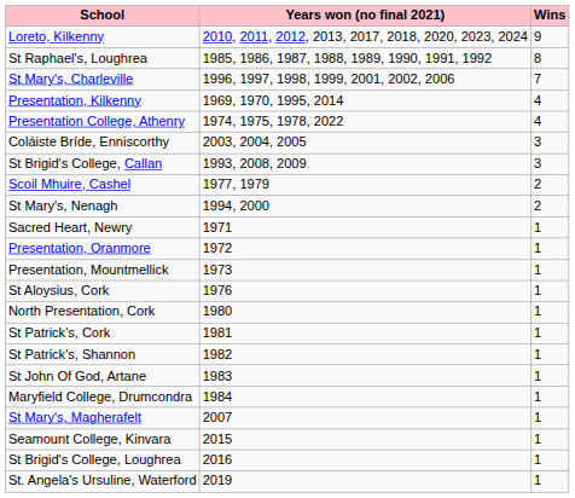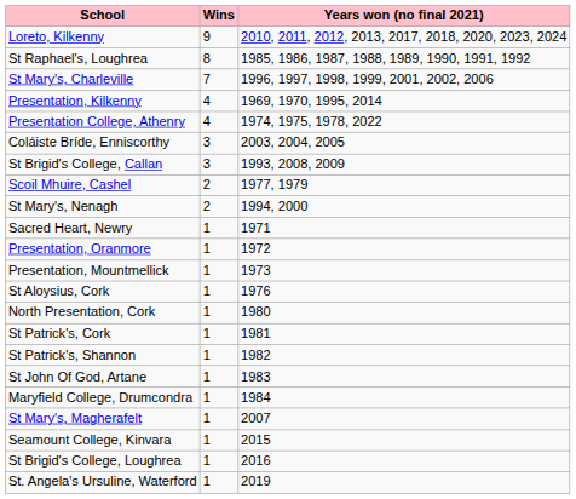 <table class="wikitable">
 <tr>
 <th style="background:pink;"><strong>School</strong></th>
+<th style="background:pink;"><strong>Wins</strong></th>
 <th style="background:pink;"><strong>Years won (no final 2021)</strong></th>
-<th style="background:pink;"><strong>Wins</strong></th>
 </tr>
 <tr>
 <td><a href='#'>Loreto, Kilkenny</a></td>
+<td>9</td>
 <td><a href='#'>2010</a>, <a href='#'>2011</a>, <a href='#'>2012</a>, 2013, 2017, 2018, 2020, 2023, 2024</td>
-<td>9</td>
 </tr>
 <tr>
 <td>St Raphael's, Loughrea</td>
+<td>8</td>
 <td>1985, 1986, 1987, 1988, 1989, 1990, 1991, 1992</td>
-<td>8</td>
 </tr>
 <tr>
 <td><a href='#'>St Mary's, Charleville</a></td>
+<td>7</td>
 <td>1996, 1997, 1998, 1999, 2001, 2002, 2006</td>
-<td>7</td>
 </tr>
 <tr>
 <td><a href='#'>Presentation, Kilkenny</a></td>
+<td>4</td>
 <td>1969, 1970, 1995, 2014</td>
-<td>4</td>
 </tr>
 <tr>
 <td><a href='#'>Presentation College, Athenry</a></td>
+<td>4</td>
 <td>1974, 1975, 1978, 2022</td>
-<td>4</td>
 </tr>
 <tr>
 <td>Coláiste Bríde, Enniscorthy</td>
+<td>3</td>
 <td>2003, 2004, 2005</td>
-<td>3</td>
 </tr>
 <tr>
 <td>St Brigid's College, <a href='#'>Callan</a></td>
+<td>3</td>
 <td>1993, 2008, 2009</td>
-<td>3</td>
 </tr>
 <tr>
 <td><a href='#'>Scoil Mhuire, Cashel</a></td>
+<td>2</td>
 <td>1977, 1979</td>
-<td>2</td>
 </tr>
 <tr>
 <td>St Mary's, Nenagh</td>
+<td>2</td>
 <td>1994, 2000</td>
-<td>2</td>
 </tr>
 <tr>
 <td>Sacred Heart, Newry</td>
+<td>1</td>
 <td>1971</td>
-<td>1</td>
 </tr>
 <tr>
 <td><a href='#'>Presentation, Oranmore</a></td>
+<td>1</td>
 <td>1972</td>
-<td>1</td>
 </tr>
 <tr>
 <td>Presentation, Mountmellick</td>
+<td>1</td>
 <td>1973</td>
-<td>1</td>
 </tr>
 <tr>
 <td>St Aloysius, Cork</td>
+<td>1</td>
 <td>1976</td>
-<td>1</td>
 </tr>
 <tr>
 <td>North Presentation, Cork</td>
+<td>1</td>
 <td>1980</td>
-<td>1</td>
 </tr>
 <tr>
 <td>St Patrick's, Cork</td>
+<td>1</td>
 <td>1981</td>
-<td>1</td>
 </tr>
 <tr>
 <td>St Patrick's, Shannon</td>
+<td>1</td>
 <td>1982</td>
-<td>1</td>
 </tr>
 <tr>
 <td>St John Of God, Artane</td>
+<td>1</td>
 <td>1983</td>
-<td>1</td>
 </tr>
 <tr>
 <td>Maryfield College, Drumcondra</td>
+<td>1</td>
 <td>1984</td>
-<td>1</td>
 </tr>
 <tr>
 <td><a href='#'>St Mary's, Magherafelt</a></td>
+<td>1</td>
 <td>2007</td>
-<td>1</td>
 </tr>
 <tr>
 <td>Seamount College, Kinvara</td>
+<td>1</td>
 <td>2015</td>
-<td>1</td>
 </tr>
 <tr>
 <td>St Brigid's College, Loughrea</td>
+<td>1</td>
 <td>2016</td>
-<td>1</td>
 </tr>
 <tr>
 <td>St. Angela's Ursuline, Waterford</td>
+<td>1</td>
 <td>2019</td>
-<td>1</td>
 </tr>
 </table>
